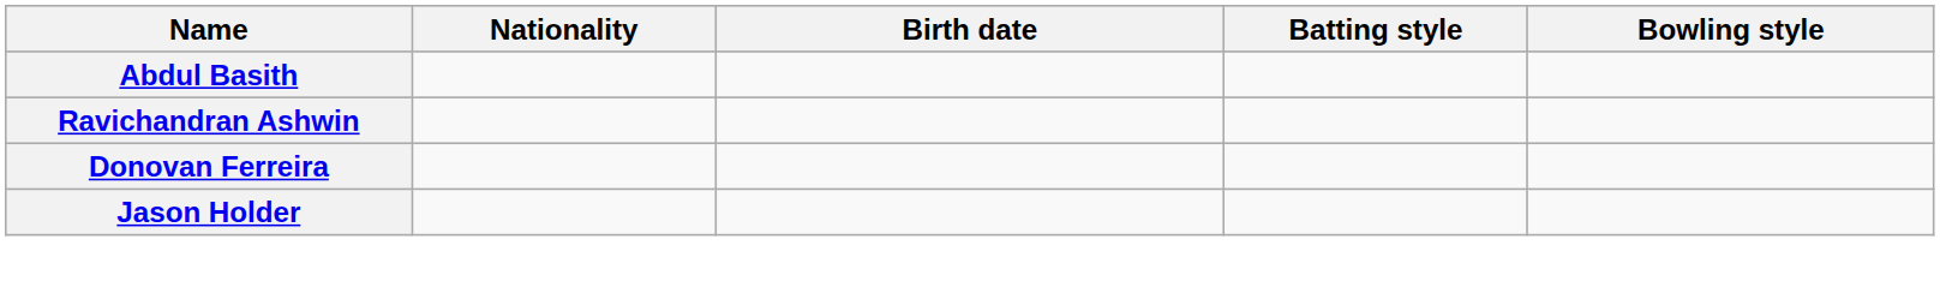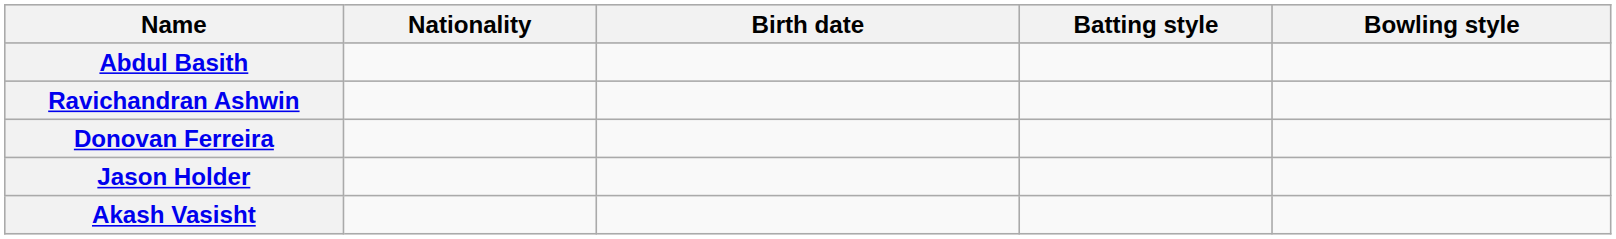 <table class="wikitable plainrowheaders" style="font-size:95%; width:80%;">
 <tr>
 <th scope="col" style="width:20%;">Name</th>
 <th scope="col" style="width:15%;">Nationality</th>
 <th scope="col" style="width:25%;">Birth date</th>
 <th scope="col" style="width:15%;">Batting style</th>
 <th scope="col" style="width:20%;">Bowling style</th>
 </tr>
 <tr>
 <th scope="row"><a href='#'>Abdul Basith</a></th>
 <td></td>
 <td></td>
 <td></td>
 <td></td>
 </tr>
 <tr>
 <th scope="row"><a href='#'>Ravichandran Ashwin</a></th>
 <td></td>
 <td></td>
 <td></td>
 <td></td>
 </tr>
 <tr>
 <th scope="row"><a href='#'>Donovan Ferreira</a></th>
 <td></td>
 <td></td>
 <td></td>
 <td></td>
 </tr>
 <tr>
 <th scope="row"><a href='#'>Jason Holder</a></th>
 <td></td>
 <td></td>
 <td></td>
 <td></td>
 </tr>
+<tr>
+<th scope="row"><a href='#'>Akash Vasisht</a></th>
+<td></td>
+<td></td>
+<td></td>
+<td></td>
+</tr>
 </table>
